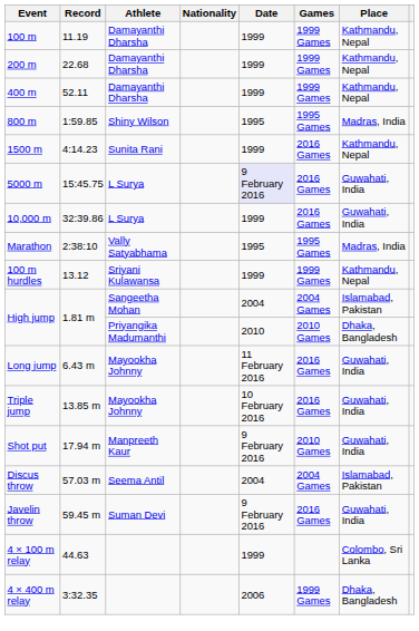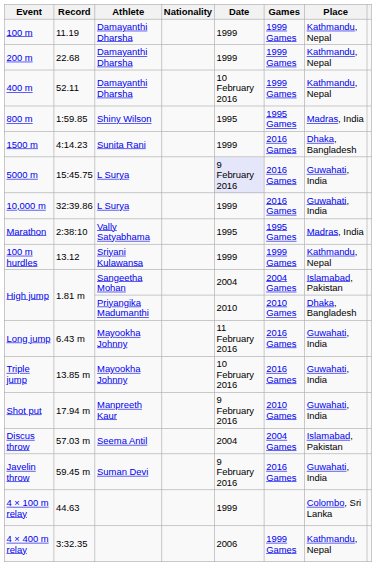 <table class="wikitable" style="font-size:95%; width: 95%;">
 <tr>
 <th>Event</th>
 <th>Record</th>
 <th>Athlete</th>
 <th>Nationality</th>
 <th>Date</th>
 <th>Games</th>
 <th>Place</th>
 <th></th>
 </tr>
 <tr>
 <td><a href='#'>100 m</a></td>
 <td>11.19 </td>
 <td><a href='#'>Damayanthi Dharsha</a></td>
 <td></td>
 <td>1999</td>
 <td><a href='#'>1999 Games</a></td>
 <td> <a href='#'>Kathmandu</a>, Nepal</td>
 <td></td>
 </tr>
 <tr>
 <td><a href='#'>200 m</a></td>
 <td>22.68 </td>
 <td><a href='#'>Damayanthi Dharsha</a></td>
 <td></td>
 <td>1999</td>
 <td><a href='#'>1999 Games</a></td>
 <td> <a href='#'>Kathmandu</a>, Nepal</td>
 <td></td>
 </tr>
 <tr>
 <td><a href='#'>400 m</a></td>
 <td>52.11</td>
 <td><a href='#'>Damayanthi Dharsha</a></td>
 <td></td>
-<td>1999</td>
+<td>10 February 2016</td>
 <td><a href='#'>1999 Games</a></td>
 <td> <a href='#'>Kathmandu</a>, Nepal</td>
 <td></td>
 </tr>
 <tr>
 <td><a href='#'>800 m</a></td>
 <td>1:59.85</td>
 <td><a href='#'>Shiny Wilson</a></td>
 <td></td>
 <td>1995</td>
 <td><a href='#'>1995 Games</a></td>
 <td> <a href='#'>Madras</a>, India</td>
 <td></td>
 </tr>
 <tr>
 <td><a href='#'>1500 m</a></td>
 <td>4:14.23</td>
 <td><a href='#'>Sunita Rani</a></td>
 <td></td>
 <td>1999</td>
 <td><a href='#'>2016 Games</a></td>
-<td> <a href='#'>Kathmandu</a>, Nepal</td>
+<td> <a href='#'>Dhaka</a>, Bangladesh</td>
 <td></td>
 </tr>
 <tr>
 <td><a href='#'>5000 m</a></td>
 <td>15:45.75</td>
 <td><a href='#'>L Surya</a></td>
 <td></td>
 <td style="background: lavender;">9 February 2016</td>
 <td><a href='#'>2016 Games</a></td>
 <td> <a href='#'>Guwahati</a>, India</td>
 <td></td>
 </tr>
 <tr>
 <td><a href='#'>10,000 m</a></td>
 <td>32:39.86</td>
 <td><a href='#'>L Surya</a></td>
 <td></td>
 <td>1999</td>
 <td><a href='#'>2016 Games</a></td>
 <td> <a href='#'>Guwahati</a>, India</td>
 <td></td>
 </tr>
 <tr>
 <td><a href='#'>Marathon</a></td>
 <td>2:38:10</td>
 <td><a href='#'>Vally Satyabhama</a></td>
 <td></td>
 <td>1995</td>
 <td><a href='#'>1995 Games</a></td>
 <td> <a href='#'>Madras</a>, India</td>
 <td></td>
 </tr>
 <tr>
 <td><a href='#'>100 m hurdles</a></td>
 <td>13.12 </td>
 <td><a href='#'>Sriyani Kulawansa</a></td>
 <td></td>
 <td>1999</td>
 <td><a href='#'>1999 Games</a></td>
 <td> <a href='#'>Kathmandu</a>, Nepal</td>
 <td></td>
 </tr>
 <tr>
 <td rowspan=2><a href='#'>High jump</a></td>
 <td rowspan=2>1.81 m</td>
 <td><a href='#'>Sangeetha Mohan</a></td>
 <td></td>
 <td>2004</td>
 <td><a href='#'>2004 Games</a></td>
 <td> <a href='#'>Islamabad</a>, Pakistan</td>
 <td></td>
 </tr>
 <tr>
 <td><a href='#'>Priyangika Madumanthi</a></td>
 <td></td>
 <td>2010</td>
 <td><a href='#'>2010 Games</a></td>
 <td> <a href='#'>Dhaka</a>, Bangladesh</td>
 <td></td>
 </tr>
 <tr>
 <td><a href='#'>Long jump</a></td>
 <td>6.43 m </td>
 <td><a href='#'>Mayookha Johnny</a></td>
 <td></td>
 <td>11 February 2016</td>
 <td><a href='#'>2016 Games</a></td>
 <td> <a href='#'>Guwahati</a>, India</td>
 <td></td>
 </tr>
 <tr>
 <td><a href='#'>Triple jump</a></td>
 <td>13.85 m </td>
 <td><a href='#'>Mayookha Johnny</a></td>
 <td></td>
 <td>10 February 2016</td>
 <td><a href='#'>2016 Games</a></td>
 <td> <a href='#'>Guwahati</a>, India</td>
 <td></td>
 </tr>
 <tr>
 <td><a href='#'>Shot put</a></td>
 <td>17.94 m</td>
 <td><a href='#'>Manpreeth Kaur</a></td>
 <td></td>
 <td>9 February 2016</td>
 <td><a href='#'>2010 Games</a></td>
 <td> <a href='#'>Guwahati</a>, India</td>
 <td></td>
 </tr>
 <tr>
 <td><a href='#'>Discus throw</a></td>
 <td>57.03 m</td>
 <td><a href='#'>Seema Antil</a></td>
 <td></td>
 <td>2004</td>
 <td><a href='#'>2004 Games</a></td>
 <td> <a href='#'>Islamabad</a>, Pakistan</td>
 <td></td>
 </tr>
 <tr>
 <td><a href='#'>Javelin throw</a></td>
 <td>59.45 m</td>
 <td><a href='#'>Suman Devi</a></td>
 <td></td>
 <td>9 February 2016</td>
 <td><a href='#'>2016 Games</a></td>
 <td> <a href='#'>Guwahati</a>, India</td>
 <td></td>
 </tr>
 <tr>
 <td><a href='#'>4 × 100 m relay</a></td>
 <td>44.63</td>
 <td><br><br><br></td>
 <td></td>
 <td>1999</td>
 <td></td>
 <td> <a href='#'>Colombo</a>, Sri Lanka</td>
 <td></td>
 </tr>
 <tr>
 <td><a href='#'>4 × 400 m relay</a></td>
 <td>3:32.35</td>
 <td><br><br><br></td>
 <td></td>
 <td>2006</td>
 <td><a href='#'>1999 Games</a></td>
-<td> <a href='#'>Dhaka</a>, Bangladesh</td>
+<td> <a href='#'>Kathmandu</a>, Nepal</td>
 <td></td>
 </tr>
 </table>
